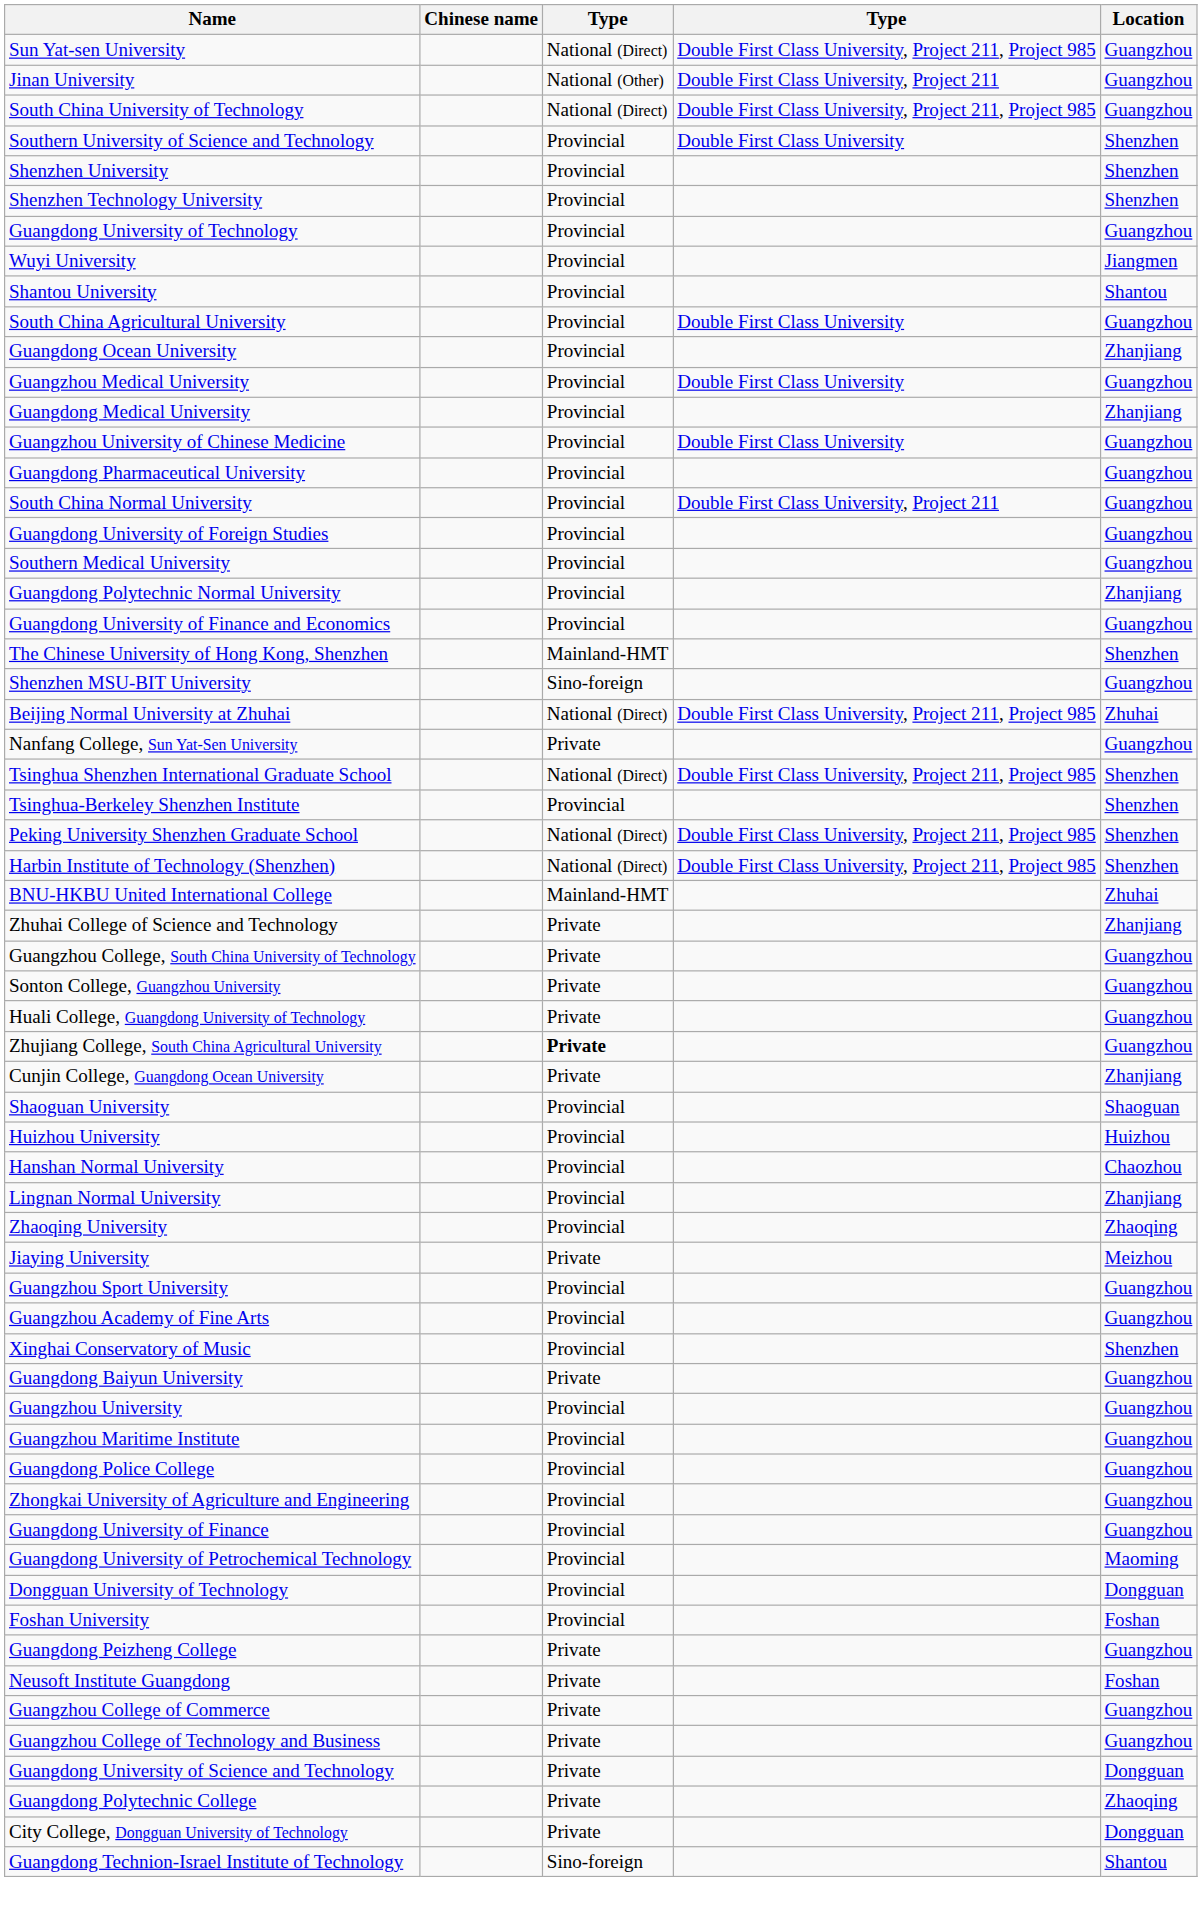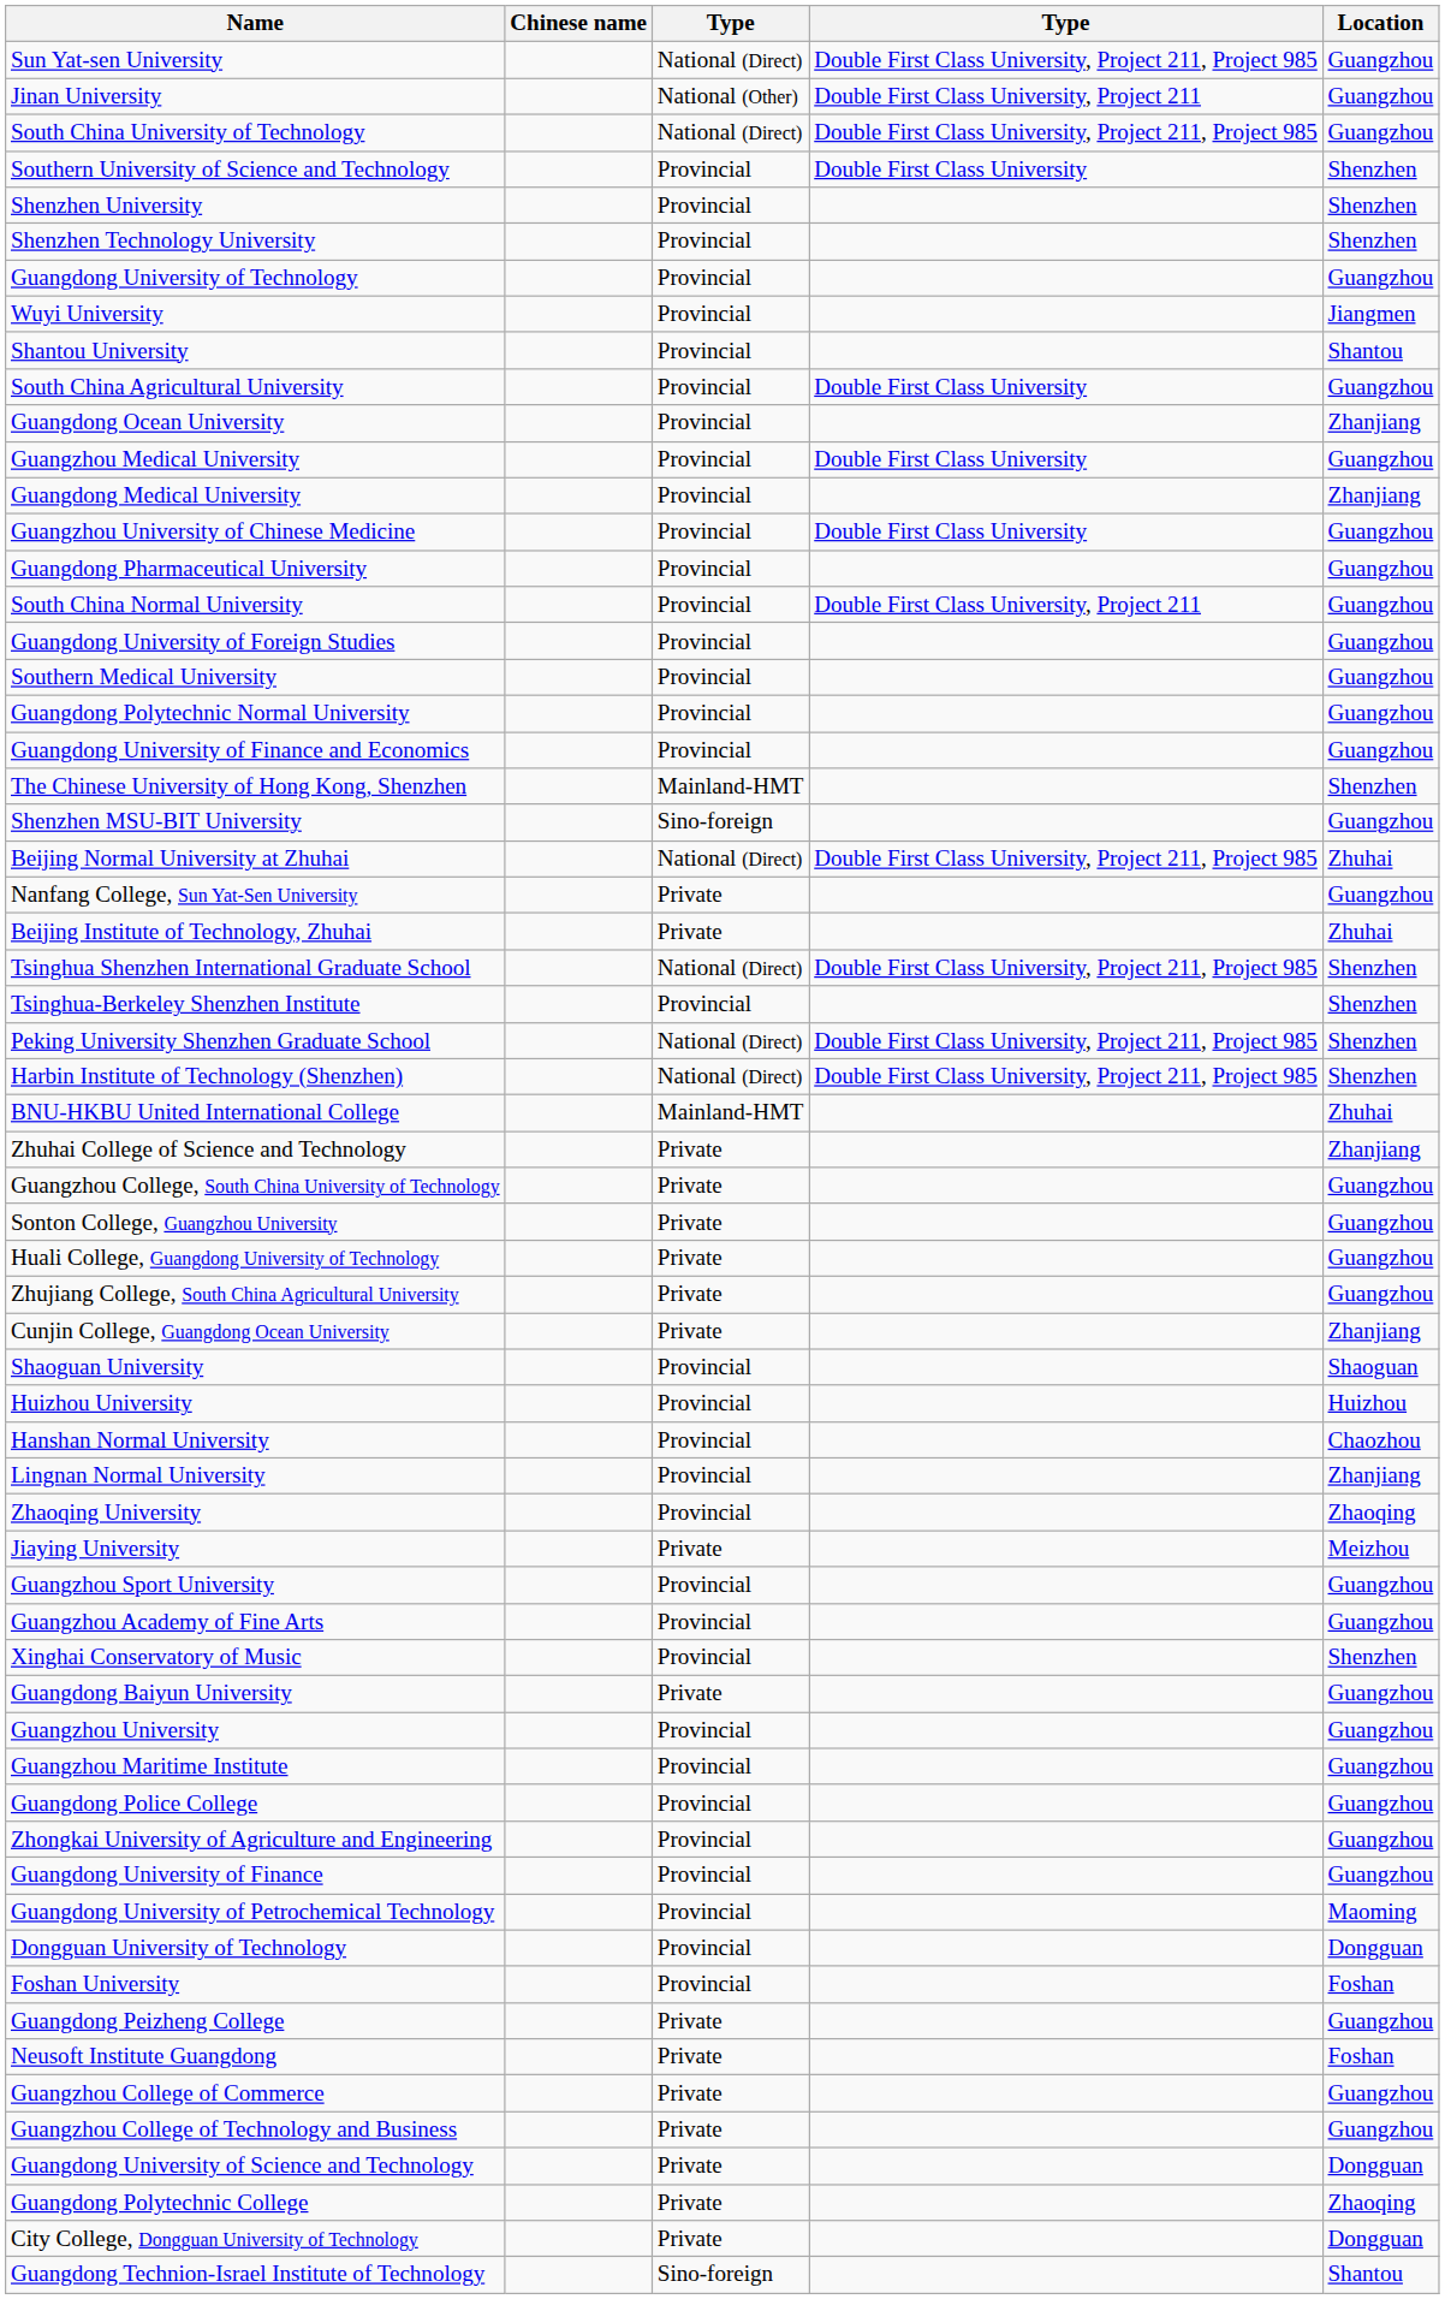 <table class="wikitable + sortable">
 <tr>
 <th>Name</th>
 <th>Chinese name</th>
 <th>Type</th>
 <th>Type</th>
 <th>Location</th>
 </tr>
 <tr>
 <td><a href='#'>Sun Yat-sen University</a></td>
 <td></td>
 <td>National <small>(Direct)</small></td>
 <td><a href='#'>Double First Class University</a>, <a href='#'>Project 211</a>, <a href='#'>Project 985</a></td>
 <td><a href='#'>Guangzhou</a></td>
 </tr>
 <tr>
 <td><a href='#'>Jinan University</a></td>
 <td></td>
 <td>National <small>(Other)</small></td>
 <td><a href='#'>Double First Class University</a>, <a href='#'>Project 211</a></td>
 <td><a href='#'>Guangzhou</a></td>
 </tr>
 <tr>
 <td><a href='#'>South China University of Technology</a></td>
 <td></td>
 <td>National <small>(Direct)</small></td>
 <td><a href='#'>Double First Class University</a>, <a href='#'>Project 211</a>, <a href='#'>Project 985</a></td>
 <td><a href='#'>Guangzhou</a></td>
 </tr>
 <tr>
 <td><a href='#'>Southern University of Science and Technology</a></td>
 <td></td>
 <td>Provincial</td>
 <td><a href='#'>Double First Class University</a></td>
 <td><a href='#'>Shenzhen</a></td>
 </tr>
 <tr>
 <td><a href='#'>Shenzhen University</a></td>
 <td></td>
 <td>Provincial</td>
 <td></td>
 <td><a href='#'>Shenzhen</a></td>
 </tr>
 <tr>
 <td><a href='#'>Shenzhen Technology University</a></td>
 <td></td>
 <td>Provincial</td>
 <td></td>
 <td><a href='#'>Shenzhen</a></td>
 </tr>
 <tr>
 <td><a href='#'>Guangdong University of Technology</a></td>
 <td></td>
 <td>Provincial</td>
 <td></td>
 <td><a href='#'>Guangzhou</a></td>
 </tr>
 <tr>
 <td><a href='#'>Wuyi University</a></td>
 <td></td>
 <td>Provincial</td>
 <td></td>
 <td><a href='#'>Jiangmen</a></td>
 </tr>
 <tr>
 <td><a href='#'>Shantou University</a></td>
 <td></td>
 <td>Provincial</td>
 <td></td>
 <td><a href='#'>Shantou</a></td>
 </tr>
 <tr>
 <td><a href='#'>South China Agricultural University</a></td>
 <td></td>
 <td>Provincial</td>
 <td><a href='#'>Double First Class University</a></td>
 <td><a href='#'>Guangzhou</a></td>
 </tr>
 <tr>
 <td><a href='#'>Guangdong Ocean University</a></td>
 <td></td>
 <td>Provincial</td>
 <td></td>
 <td><a href='#'>Zhanjiang</a></td>
 </tr>
 <tr>
 <td><a href='#'>Guangzhou Medical University</a></td>
 <td></td>
 <td>Provincial</td>
 <td><a href='#'>Double First Class University</a></td>
 <td><a href='#'>Guangzhou</a></td>
 </tr>
 <tr>
 <td><a href='#'>Guangdong Medical University</a></td>
 <td></td>
 <td>Provincial</td>
 <td></td>
 <td><a href='#'>Zhanjiang</a></td>
 </tr>
 <tr>
 <td><a href='#'>Guangzhou University of Chinese Medicine</a></td>
 <td></td>
 <td>Provincial</td>
 <td><a href='#'>Double First Class University</a></td>
 <td><a href='#'>Guangzhou</a></td>
 </tr>
 <tr>
 <td><a href='#'>Guangdong Pharmaceutical University</a></td>
 <td></td>
 <td>Provincial</td>
 <td></td>
 <td><a href='#'>Guangzhou</a></td>
 </tr>
 <tr>
 <td><a href='#'>South China Normal University</a></td>
 <td></td>
 <td>Provincial</td>
 <td><a href='#'>Double First Class University</a>, <a href='#'>Project 211</a></td>
 <td><a href='#'>Guangzhou</a></td>
 </tr>
 <tr>
 <td><a href='#'>Guangdong University of Foreign Studies</a></td>
 <td></td>
 <td>Provincial</td>
 <td></td>
 <td><a href='#'>Guangzhou</a></td>
 </tr>
 <tr>
 <td><a href='#'>Southern Medical University</a></td>
 <td></td>
 <td>Provincial</td>
 <td></td>
 <td><a href='#'>Guangzhou</a></td>
 </tr>
 <tr>
 <td><a href='#'>Guangdong Polytechnic Normal University</a></td>
 <td></td>
 <td>Provincial</td>
 <td></td>
-<td><a href='#'>Zhanjiang</a></td>
+<td><a href='#'>Guangzhou</a></td>
 </tr>
 <tr>
 <td><a href='#'>Guangdong University of Finance and Economics</a></td>
 <td></td>
 <td>Provincial</td>
 <td></td>
 <td><a href='#'>Guangzhou</a></td>
 </tr>
 <tr>
 <td><a href='#'>The Chinese University of Hong Kong, Shenzhen</a></td>
 <td></td>
 <td>Mainland-HMT</td>
 <td></td>
 <td><a href='#'>Shenzhen</a></td>
 </tr>
 <tr>
 <td><a href='#'>Shenzhen MSU-BIT University</a></td>
 <td></td>
 <td>Sino-foreign</td>
 <td></td>
 <td><a href='#'>Guangzhou</a></td>
 </tr>
 <tr>
 <td><a href='#'>Beijing Normal University at Zhuhai</a></td>
 <td></td>
 <td>National <small>(Direct)</small></td>
 <td><a href='#'>Double First Class University</a>, <a href='#'>Project 211</a>, <a href='#'>Project 985</a></td>
 <td><a href='#'>Zhuhai</a></td>
 </tr>
 <tr>
 <td>Nanfang College, <small><a href='#'>Sun Yat-Sen University</a></small></td>
 <td></td>
 <td>Private</td>
 <td></td>
 <td><a href='#'>Guangzhou</a></td>
+</tr>
+<tr>
+<td><a href='#'>Beijing Institute of Technology, Zhuhai</a></td>
+<td></td>
+<td>Private</td>
+<td></td>
+<td><a href='#'>Zhuhai</a></td>
 </tr>
 <tr>
 <td><a href='#'>Tsinghua Shenzhen International Graduate School</a></td>
 <td></td>
 <td>National <small>(Direct)</small></td>
 <td><a href='#'>Double First Class University</a>, <a href='#'>Project 211</a>, <a href='#'>Project 985</a></td>
 <td><a href='#'>Shenzhen</a></td>
 </tr>
 <tr>
 <td><a href='#'>Tsinghua-Berkeley Shenzhen Institute</a></td>
 <td></td>
 <td>Provincial</td>
 <td></td>
 <td><a href='#'>Shenzhen</a></td>
 </tr>
 <tr>
 <td><a href='#'>Peking University Shenzhen Graduate School</a></td>
 <td></td>
 <td>National <small>(Direct)</small></td>
 <td><a href='#'>Double First Class University</a>, <a href='#'>Project 211</a>, <a href='#'>Project 985</a></td>
 <td><a href='#'>Shenzhen</a></td>
 </tr>
 <tr>
 <td><a href='#'>Harbin Institute of Technology (Shenzhen)</a></td>
 <td></td>
 <td>National <small>(Direct)</small></td>
 <td><a href='#'>Double First Class University</a>, <a href='#'>Project 211</a>, <a href='#'>Project 985</a></td>
 <td><a href='#'>Shenzhen</a></td>
 </tr>
 <tr>
 <td><a href='#'>BNU-HKBU United International College</a></td>
 <td></td>
 <td>Mainland-HMT</td>
 <td></td>
 <td><a href='#'>Zhuhai</a></td>
 </tr>
 <tr>
 <td>Zhuhai College of Science and Technology</td>
 <td></td>
 <td>Private</td>
 <td></td>
 <td><a href='#'>Zhanjiang</a></td>
 </tr>
 <tr>
 <td>Guangzhou College, <small><a href='#'>South China University of Technology</a></small></td>
 <td></td>
 <td>Private</td>
 <td></td>
 <td><a href='#'>Guangzhou</a></td>
 </tr>
 <tr>
 <td>Sonton College, <small><a href='#'>Guangzhou University</a></small></td>
 <td></td>
 <td>Private</td>
 <td></td>
 <td><a href='#'>Guangzhou</a></td>
 </tr>
 <tr>
 <td>Huali College, <small><a href='#'>Guangdong University of Technology</a></small></td>
 <td></td>
 <td>Private</td>
 <td></td>
 <td><a href='#'>Guangzhou</a></td>
 </tr>
 <tr>
 <td>Zhujiang College, <small><a href='#'>South China Agricultural University</a></small></td>
 <td></td>
-<td><strong>Private</strong></td>
+<td>Private</td>
 <td></td>
 <td><a href='#'>Guangzhou</a></td>
 </tr>
 <tr>
 <td>Cunjin College, <small><a href='#'>Guangdong Ocean University</a></small></td>
 <td></td>
 <td>Private</td>
 <td></td>
 <td><a href='#'>Zhanjiang</a></td>
 </tr>
 <tr>
 <td><a href='#'>Shaoguan University</a></td>
 <td></td>
 <td>Provincial</td>
 <td></td>
 <td><a href='#'>Shaoguan</a></td>
 </tr>
 <tr>
 <td><a href='#'>Huizhou University</a></td>
 <td></td>
 <td>Provincial</td>
 <td></td>
 <td><a href='#'>Huizhou</a></td>
 </tr>
 <tr>
 <td><a href='#'>Hanshan Normal University</a></td>
 <td></td>
 <td>Provincial</td>
 <td></td>
 <td><a href='#'>Chaozhou</a></td>
 </tr>
 <tr>
 <td><a href='#'>Lingnan Normal University</a></td>
 <td></td>
 <td>Provincial</td>
 <td></td>
 <td><a href='#'>Zhanjiang</a></td>
 </tr>
 <tr>
 <td><a href='#'>Zhaoqing University</a></td>
 <td></td>
 <td>Provincial</td>
 <td></td>
 <td><a href='#'>Zhaoqing</a></td>
 </tr>
 <tr>
 <td><a href='#'>Jiaying University</a></td>
 <td></td>
 <td>Private</td>
 <td></td>
 <td><a href='#'>Meizhou</a></td>
 </tr>
 <tr>
 <td><a href='#'>Guangzhou Sport University</a></td>
 <td></td>
 <td>Provincial</td>
 <td></td>
 <td><a href='#'>Guangzhou</a></td>
 </tr>
 <tr>
 <td><a href='#'>Guangzhou Academy of Fine Arts</a></td>
 <td></td>
 <td>Provincial</td>
 <td></td>
 <td><a href='#'>Guangzhou</a></td>
 </tr>
 <tr>
 <td><a href='#'>Xinghai Conservatory of Music</a></td>
 <td></td>
 <td>Provincial</td>
 <td></td>
 <td><a href='#'>Shenzhen</a></td>
 </tr>
 <tr>
 <td><a href='#'>Guangdong Baiyun University</a></td>
 <td></td>
 <td>Private</td>
 <td></td>
 <td><a href='#'>Guangzhou</a></td>
 </tr>
 <tr>
 <td><a href='#'>Guangzhou University</a></td>
 <td></td>
 <td>Provincial</td>
 <td></td>
 <td><a href='#'>Guangzhou</a></td>
 </tr>
 <tr>
 <td><a href='#'>Guangzhou Maritime Institute</a></td>
 <td></td>
 <td>Provincial</td>
 <td></td>
 <td><a href='#'>Guangzhou</a></td>
 </tr>
 <tr>
 <td><a href='#'>Guangdong Police College</a></td>
 <td></td>
 <td>Provincial</td>
 <td></td>
 <td><a href='#'>Guangzhou</a></td>
 </tr>
 <tr>
 <td><a href='#'>Zhongkai University of Agriculture and Engineering</a></td>
 <td></td>
 <td>Provincial</td>
 <td></td>
 <td><a href='#'>Guangzhou</a></td>
 </tr>
 <tr>
 <td><a href='#'>Guangdong University of Finance</a></td>
 <td></td>
 <td>Provincial</td>
 <td></td>
 <td><a href='#'>Guangzhou</a></td>
 </tr>
 <tr>
 <td><a href='#'>Guangdong University of Petrochemical Technology</a></td>
 <td></td>
 <td>Provincial</td>
 <td></td>
 <td><a href='#'>Maoming</a></td>
 </tr>
 <tr>
 <td><a href='#'>Dongguan University of Technology</a></td>
 <td></td>
 <td>Provincial</td>
 <td></td>
 <td><a href='#'>Dongguan</a></td>
 </tr>
 <tr>
 <td><a href='#'>Foshan University</a></td>
 <td></td>
 <td>Provincial</td>
 <td></td>
 <td><a href='#'>Foshan</a></td>
 </tr>
 <tr>
 <td><a href='#'>Guangdong Peizheng College</a></td>
 <td></td>
 <td>Private</td>
 <td></td>
 <td><a href='#'>Guangzhou</a></td>
 </tr>
 <tr>
 <td><a href='#'>Neusoft Institute Guangdong</a></td>
 <td></td>
 <td>Private</td>
 <td></td>
 <td><a href='#'>Foshan</a></td>
 </tr>
 <tr>
 <td><a href='#'>Guangzhou College of Commerce</a></td>
 <td></td>
 <td>Private</td>
 <td></td>
 <td><a href='#'>Guangzhou</a></td>
 </tr>
 <tr>
 <td><a href='#'>Guangzhou College of Technology and Business</a></td>
 <td></td>
 <td>Private</td>
 <td></td>
 <td><a href='#'>Guangzhou</a></td>
 </tr>
 <tr>
 <td><a href='#'>Guangdong University of Science and Technology</a></td>
 <td></td>
 <td>Private</td>
 <td></td>
 <td><a href='#'>Dongguan</a></td>
 </tr>
 <tr>
 <td><a href='#'>Guangdong Polytechnic College</a></td>
 <td></td>
 <td>Private</td>
 <td></td>
 <td><a href='#'>Zhaoqing</a></td>
 </tr>
 <tr>
 <td>City College, <small><a href='#'>Dongguan University of Technology</a></small></td>
 <td></td>
 <td>Private</td>
 <td></td>
 <td><a href='#'>Dongguan</a></td>
 </tr>
 <tr>
 <td><a href='#'>Guangdong Technion-Israel Institute of Technology</a></td>
 <td></td>
 <td>Sino-foreign</td>
 <td></td>
 <td><a href='#'>Shantou</a></td>
 </tr>
 </table>
